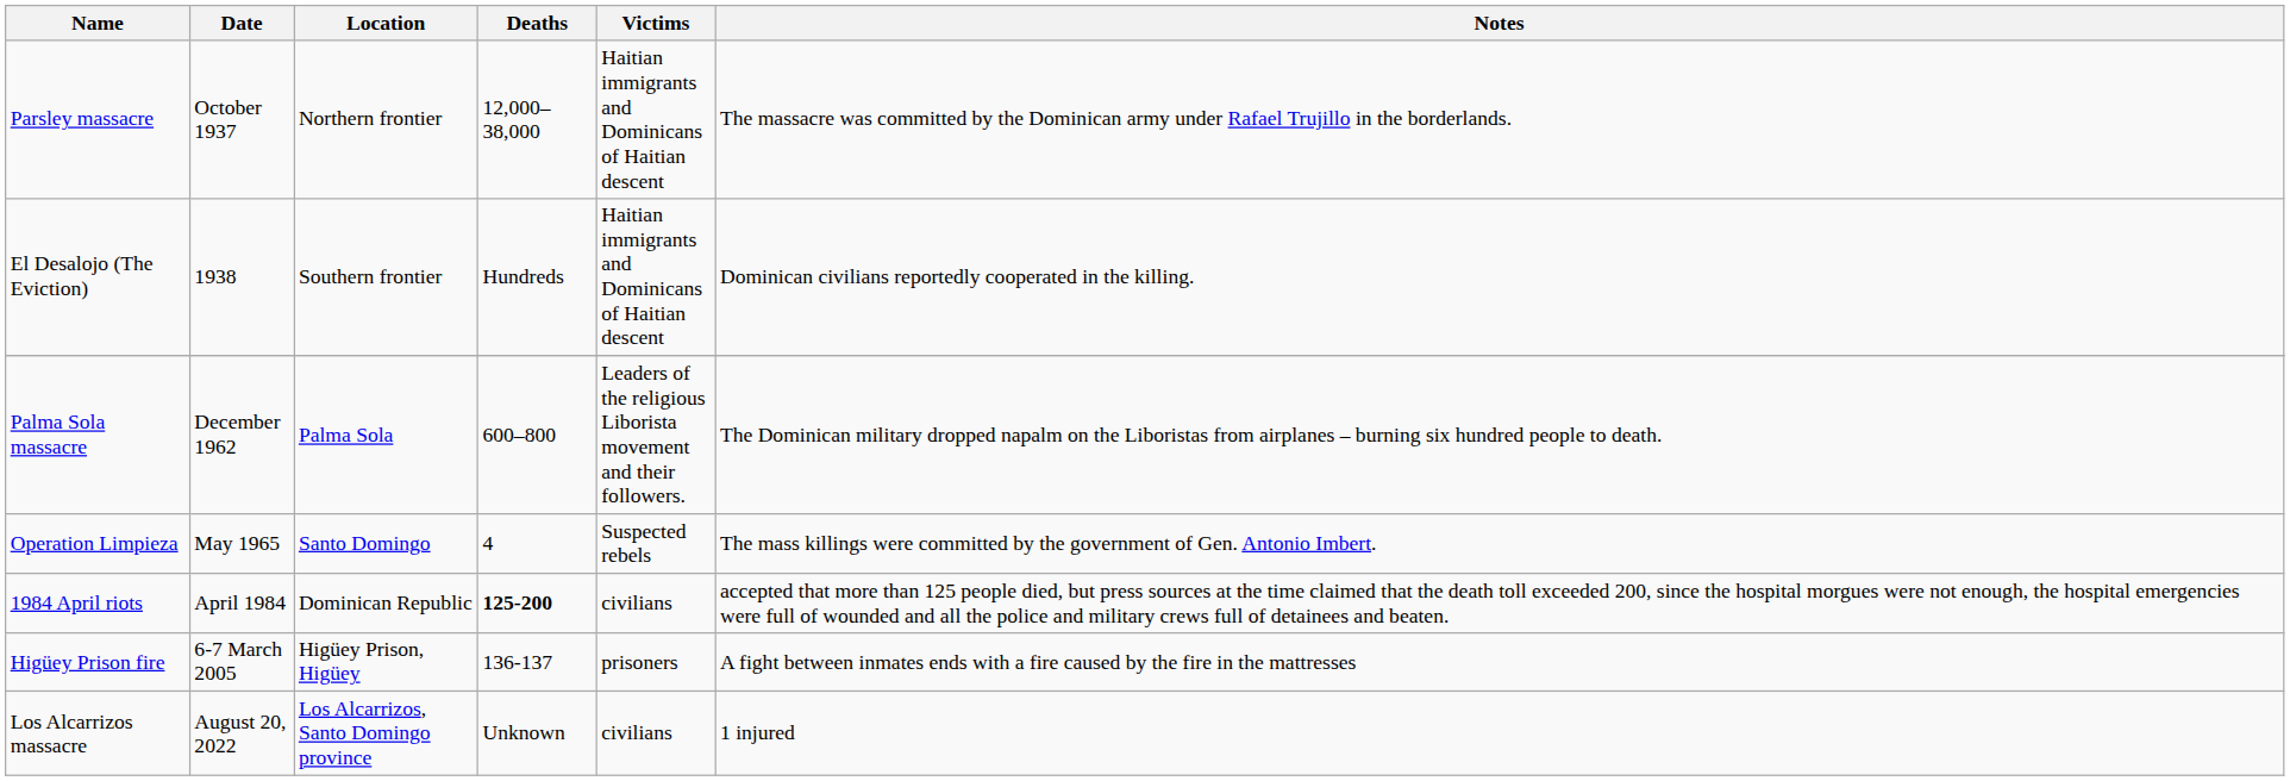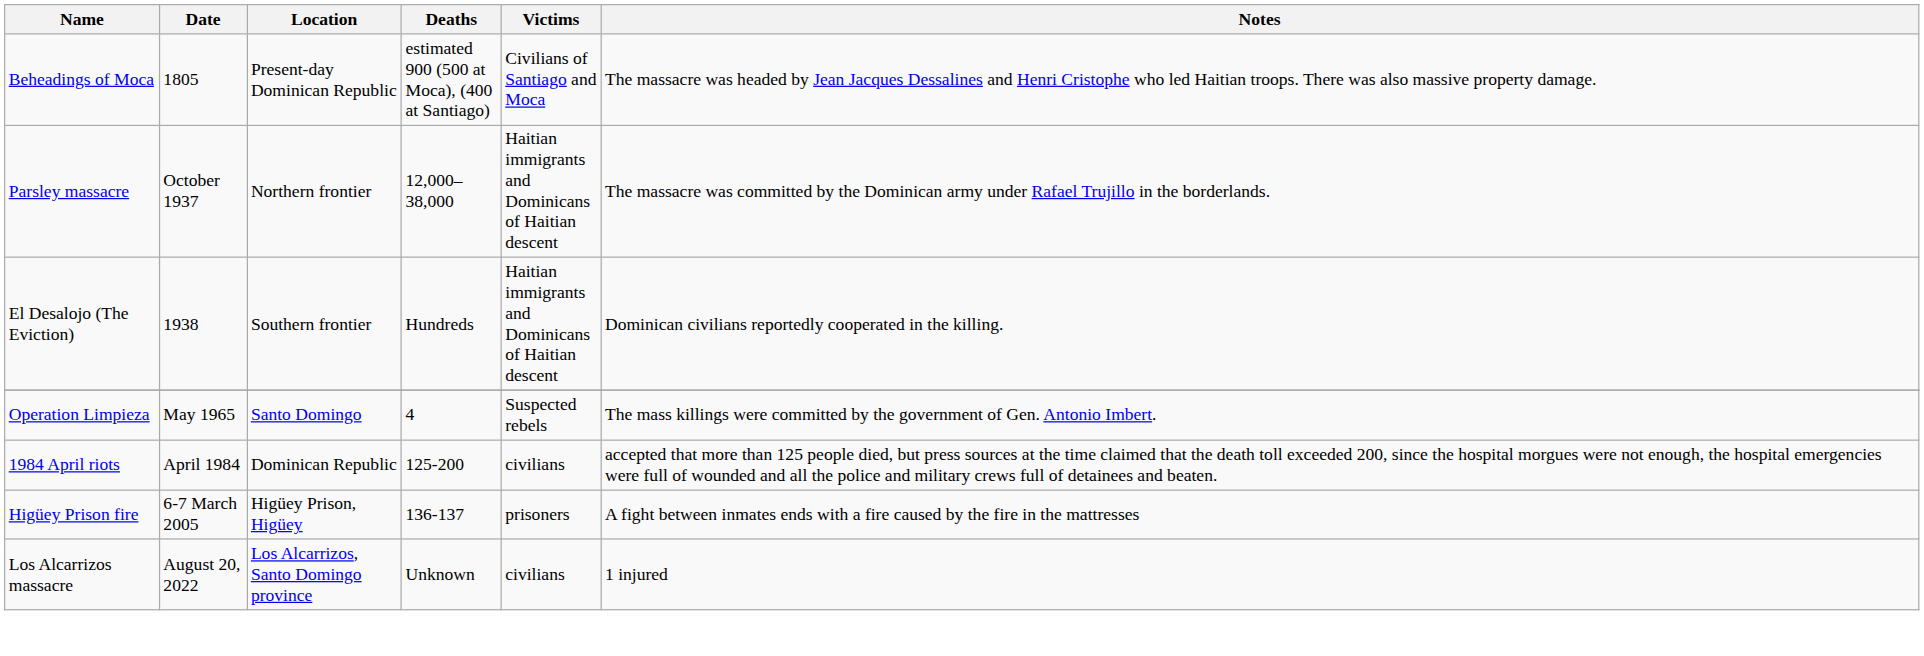 <table class="sortable wikitable" style="font-size:90%;">
 <tr>
 <th style="width:120px;">Name</th>
 <th style="width:65px;">Date</th>
 <th style="width:120px;">Location</th>
 <th style="width:75px;">Deaths</th>
 <th style="width:75px;">Victims</th>
 <th class="unsortable">Notes</th>
+</tr>
+<tr>
+<td><a href='#'>Beheadings of Moca</a></td>
+<td>1805</td>
+<td>Present-day Dominican Republic</td>
+<td>estimated 900 (500 at Moca), (400 at Santiago)</td>
+<td>Civilians of <a href='#'>Santiago</a> and <a href='#'>Moca</a></td>
+<td>The massacre was headed by <a href='#'>Jean Jacques Dessalines</a> and <a href='#'>Henri Cristophe</a> who led Haitian troops.  There was also massive property damage.</td>
 </tr>
 <tr>
 <td><a href='#'>Parsley massacre</a></td>
 <td>October 1937</td>
 <td>Northern frontier</td>
 <td>12,000–38,000</td>
 <td>Haitian immigrants and Dominicans of Haitian descent</td>
 <td>The massacre was committed by the Dominican army under <a href='#'>Rafael Trujillo</a> in the borderlands.</td>
 </tr>
 <tr>
 <td>El Desalojo (The Eviction)</td>
 <td>1938</td>
 <td>Southern frontier</td>
 <td>Hundreds</td>
 <td>Haitian immigrants and Dominicans of Haitian descent</td>
 <td>Dominican civilians reportedly cooperated in the killing.</td>
 </tr>
 <tr>
 </tr>
 <tr>
-<td><a href='#'>Palma Sola massacre</a></td>
-<td>December 1962</td>
-<td><a href='#'>Palma Sola</a></td>
-<td>600–800</td>
-<td>Leaders of the religious Liborista movement and their followers.</td>
-<td>The Dominican military dropped napalm on the Liboristas from airplanes – burning six hundred people to death.</td>
-</tr>
-<tr>
 <td><a href='#'>Operation Limpieza</a></td>
 <td>May 1965</td>
 <td><a href='#'>Santo Domingo</a></td>
 <td>4</td>
 <td>Suspected rebels</td>
 <td>The mass killings were committed by the government of Gen. <a href='#'>Antonio Imbert</a>.</td>
 </tr>
 <tr>
 <td><a href='#'>1984 April riots</a></td>
 <td>April 1984</td>
 <td>Dominican Republic</td>
-<td><strong>125-200</strong></td>
+<td>125-200</td>
 <td>civilians</td>
 <td>accepted that more than 125 people died, but press sources at the time claimed that the death toll exceeded 200, since the hospital morgues were not enough, the hospital emergencies were full of wounded and all the police and military crews full of detainees and beaten.</td>
 </tr>
 <tr>
 <td><a href='#'>Higüey Prison fire</a></td>
 <td>6-7 March 2005</td>
 <td>Higüey Prison, <a href='#'>Higüey</a></td>
 <td>136-137</td>
 <td>prisoners</td>
 <td>A fight between inmates ends with a fire caused by the fire in the mattresses</td>
 </tr>
 <tr>
 <td>Los Alcarrizos massacre</td>
 <td>August 20, 2022</td>
 <td><a href='#'>Los Alcarrizos</a>, <a href='#'>Santo Domingo province</a></td>
 <td>Unknown</td>
 <td>civilians</td>
 <td>1 injured</td>
 </tr>
 </table>
